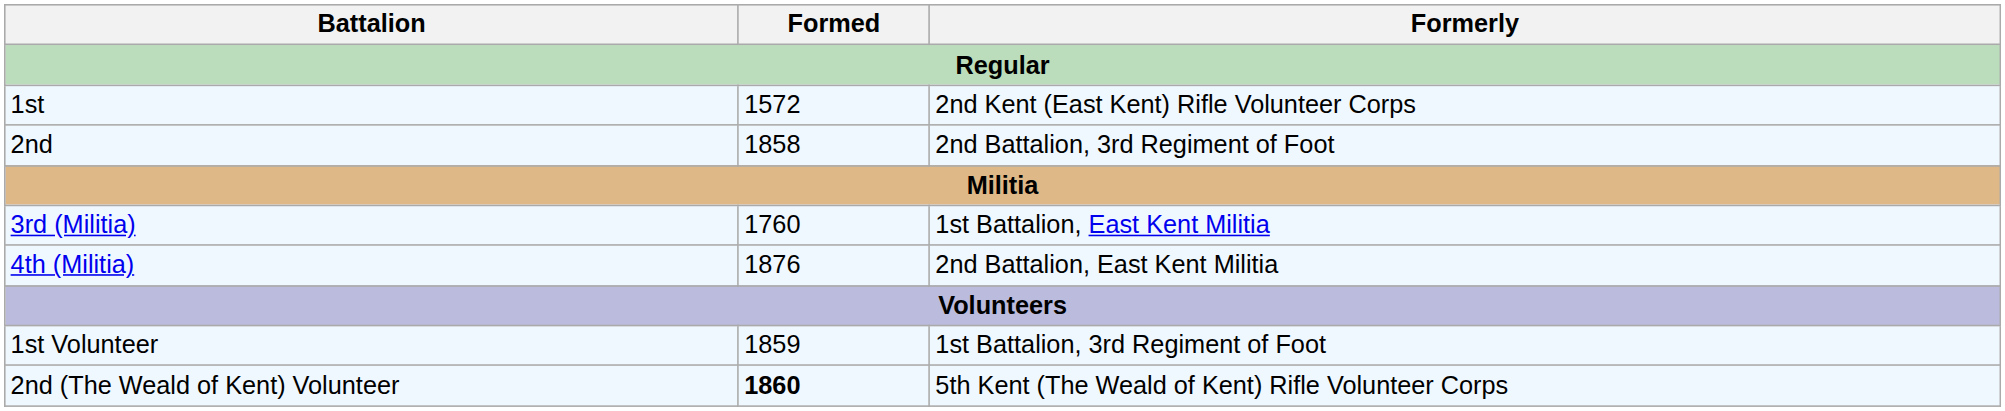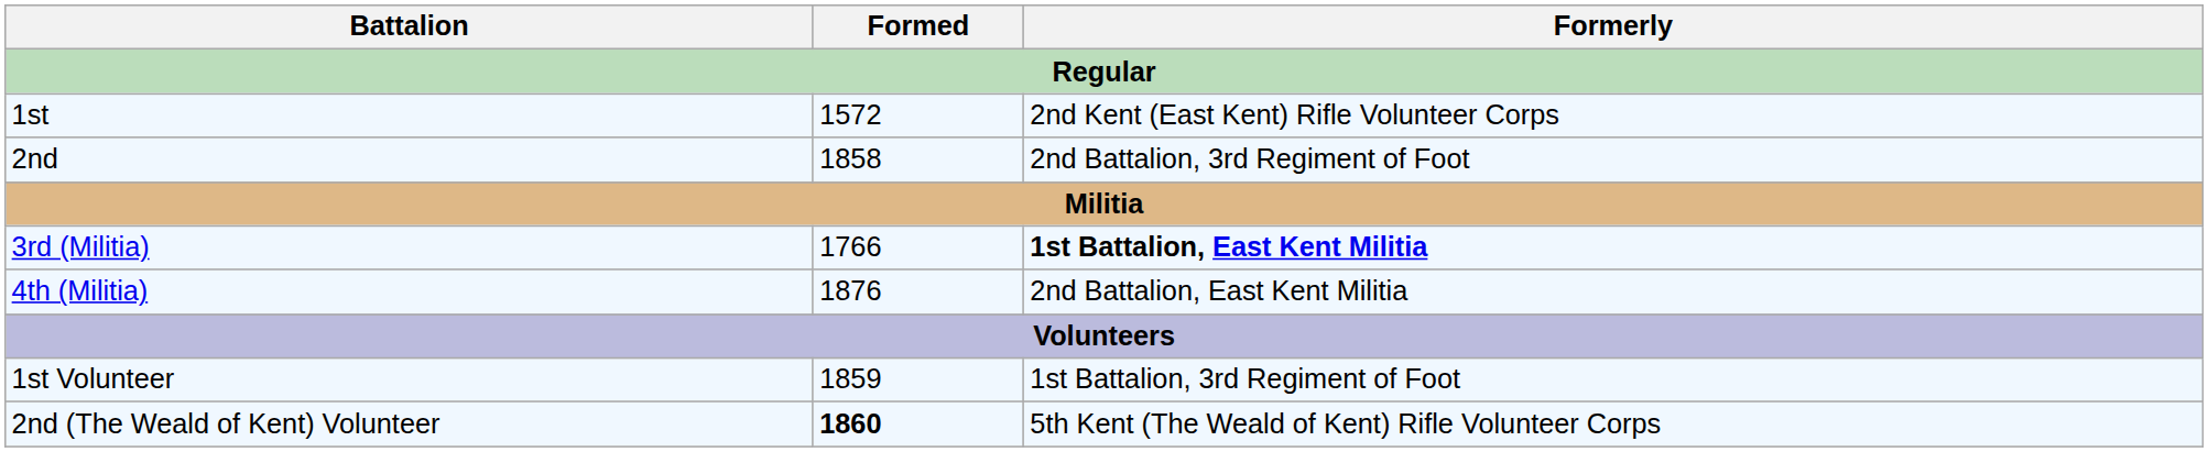 <table class="wikitable" style="width:100%;">
 <tr>
 <th>Battalion</th>
 <th>Formed</th>
 <th>Formerly</th>
 </tr>
 <tr>
 <th colspan="5" style="background:#bdb;">Regular</th>
 </tr>
 <tr style="background:#f0f8ff;">
 <td>1st</td>
 <td>1572</td>
 <td>2nd Kent (East Kent) Rifle Volunteer Corps</td>
 </tr>
 <tr style="background:#f0f8ff;">
 <td>2nd</td>
 <td>1858</td>
 <td>2nd Battalion, 3rd Regiment of Foot</td>
 </tr>
 <tr>
 <th colspan="5" style="background:#deb887;">Militia</th>
 </tr>
 <tr style="background:#f0f8ff;">
 <td><a href='#'>3rd (Militia)</a></td>
-<td>1760</td>
-<td>1st Battalion, <a href='#'>East Kent Militia</a></td>
+<td>1766</td>
+<td><strong>1st Battalion, <a href='#'>East Kent Militia</a></strong></td>
 </tr>
 <tr style="background:#f0f8ff;">
 <td><a href='#'>4th (Militia)</a></td>
 <td>1876</td>
 <td>2nd Battalion, East Kent Militia</td>
 </tr>
 <tr>
 <th colspan="5" style="background:#bbd;">Volunteers</th>
 </tr>
 <tr style="background:#f0f8ff;">
 <td>1st Volunteer</td>
 <td>1859</td>
 <td>1st Battalion, 3rd Regiment of Foot</td>
 </tr>
 <tr style="background:#f0f8ff;">
 <td>2nd (The Weald of Kent) Volunteer</td>
 <td><strong>1860</strong></td>
 <td>5th Kent (The Weald of Kent) Rifle Volunteer Corps</td>
 </tr>
 </table>
